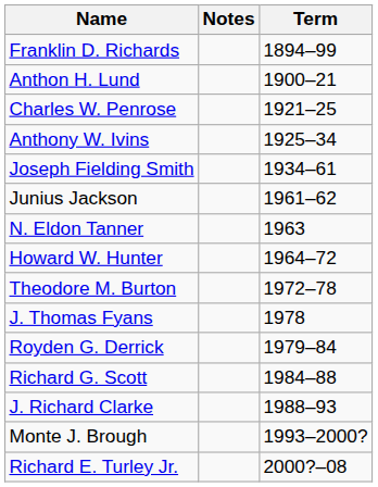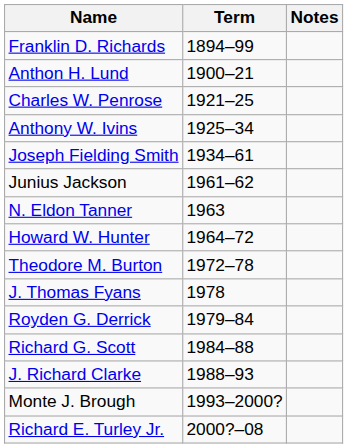 <table class="wikitable">
 <tr>
 <th>Name</th>
+<th>Term</th>
 <th>Notes</th>
-<th>Term</th>
 </tr>
 <tr>
 <td><a href='#'>Franklin D. Richards</a></td>
+<td>1894–99</td>
 <td></td>
-<td>1894–99</td>
 </tr>
 <tr>
 <td><a href='#'>Anthon H. Lund</a></td>
+<td>1900–21</td>
 <td></td>
-<td>1900–21</td>
 </tr>
 <tr>
 <td><a href='#'>Charles W. Penrose</a></td>
+<td>1921–25</td>
 <td></td>
-<td>1921–25</td>
 </tr>
 <tr>
 <td><a href='#'>Anthony W. Ivins</a></td>
+<td>1925–34</td>
 <td></td>
-<td>1925–34</td>
 </tr>
 <tr>
 <td><a href='#'>Joseph Fielding Smith</a></td>
+<td>1934–61</td>
 <td></td>
-<td>1934–61</td>
 </tr>
 <tr>
 <td>Junius Jackson</td>
+<td>1961–62</td>
 <td></td>
-<td>1961–62</td>
 </tr>
 <tr>
 <td><a href='#'>N. Eldon Tanner</a></td>
+<td>1963</td>
 <td></td>
-<td>1963</td>
 </tr>
 <tr>
 <td><a href='#'>Howard W. Hunter</a></td>
+<td>1964–72</td>
 <td></td>
-<td>1964–72</td>
 </tr>
 <tr>
 <td><a href='#'>Theodore M. Burton</a></td>
+<td>1972–78</td>
 <td></td>
-<td>1972–78</td>
 </tr>
 <tr>
 <td><a href='#'>J. Thomas Fyans</a></td>
+<td>1978</td>
 <td></td>
-<td>1978</td>
 </tr>
 <tr>
 <td><a href='#'>Royden G. Derrick</a></td>
+<td>1979–84</td>
 <td></td>
-<td>1979–84</td>
 </tr>
 <tr>
 <td><a href='#'>Richard G. Scott</a></td>
+<td>1984–88</td>
 <td></td>
-<td>1984–88</td>
 </tr>
 <tr>
 <td><a href='#'>J. Richard Clarke</a></td>
+<td>1988–93</td>
 <td></td>
-<td>1988–93</td>
 </tr>
 <tr>
 <td>Monte J. Brough</td>
+<td>1993–2000?</td>
 <td></td>
-<td>1993–2000?</td>
 </tr>
 <tr>
 <td><a href='#'>Richard E. Turley Jr.</a></td>
+<td>2000?–08</td>
 <td></td>
-<td>2000?–08</td>
 </tr>
 </table>
